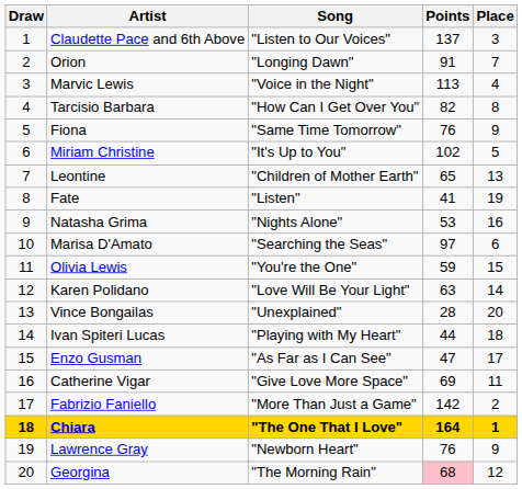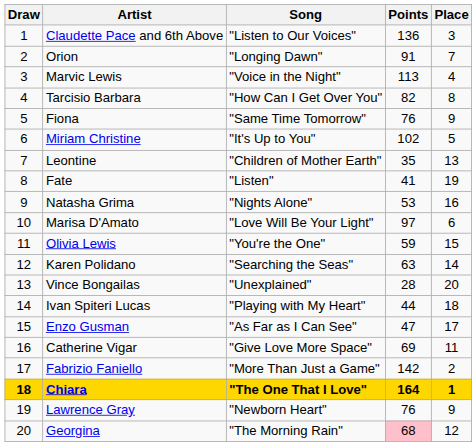 <table class="sortable wikitable" style="margin: 1em auto 1em auto; text-align:center">
 <tr>
 <th>Draw</th>
 <th>Artist</th>
 <th>Song</th>
 <th>Points</th>
 <th>Place</th>
 </tr>
 <tr>
 <td>1</td>
 <td align="left"><a href='#'>Claudette Pace</a> and 6th Above</td>
 <td align="left">"Listen to Our Voices"</td>
-<td>137</td>
+<td>136</td>
 <td>3</td>
 </tr>
 <tr>
 <td>2</td>
 <td align="left">Orion</td>
 <td align="left">"Longing Dawn"</td>
 <td>91</td>
 <td>7</td>
 </tr>
 <tr>
 <td>3</td>
 <td align="left">Marvic Lewis</td>
 <td align="left">"Voice in the Night"</td>
 <td>113</td>
 <td>4</td>
 </tr>
 <tr>
 <td>4</td>
 <td align="left">Tarcisio Barbara</td>
 <td align="left">"How Can I Get Over You"</td>
 <td>82</td>
 <td>8</td>
 </tr>
 <tr>
 <td>5</td>
 <td align="left">Fiona</td>
 <td align="left">"Same Time Tomorrow"</td>
 <td>76</td>
 <td>9</td>
 </tr>
 <tr>
 <td>6</td>
 <td align="left"><a href='#'>Miriam Christine</a></td>
 <td align="left">"It's Up to You"</td>
 <td>102</td>
 <td>5</td>
 </tr>
 <tr>
 <td>7</td>
 <td align="left">Leontine</td>
 <td align="left">"Children of Mother Earth"</td>
-<td>65</td>
+<td>35</td>
 <td>13</td>
 </tr>
 <tr>
 <td>8</td>
 <td align="left">Fate</td>
 <td align="left">"Listen"</td>
 <td>41</td>
 <td>19</td>
 </tr>
 <tr>
 <td>9</td>
 <td align="left">Natasha Grima</td>
 <td align="left">"Nights Alone"</td>
 <td>53</td>
 <td>16</td>
 </tr>
 <tr>
 <td>10</td>
 <td align="left">Marisa D'Amato</td>
-<td align="left">"Searching the Seas"</td>
+<td align="left">"Love Will Be Your Light"</td>
 <td>97</td>
 <td>6</td>
 </tr>
 <tr>
 <td>11</td>
 <td align="left"><a href='#'>Olivia Lewis</a></td>
 <td align="left">"You're the One"</td>
 <td>59</td>
 <td>15</td>
 </tr>
 <tr>
 <td>12</td>
 <td align="left">Karen Polidano</td>
-<td align="left">"Love Will Be Your Light"</td>
+<td align="left">"Searching the Seas"</td>
 <td>63</td>
 <td>14</td>
 </tr>
 <tr>
 <td>13</td>
 <td align="left">Vince Bongailas</td>
 <td align="left">"Unexplained"</td>
 <td>28</td>
 <td>20</td>
 </tr>
 <tr>
 <td>14</td>
 <td align="left">Ivan Spiteri Lucas</td>
 <td align="left">"Playing with My Heart"</td>
 <td>44</td>
 <td>18</td>
 </tr>
 <tr>
 <td>15</td>
 <td align="left"><a href='#'>Enzo Gusman</a></td>
 <td align="left">"As Far as I Can See"</td>
 <td>47</td>
 <td>17</td>
 </tr>
 <tr>
 <td>16</td>
 <td align="left">Catherine Vigar</td>
 <td align="left">"Give Love More Space"</td>
 <td>69</td>
 <td>11</td>
 </tr>
 <tr>
 <td>17</td>
 <td align="left"><a href='#'>Fabrizio Faniello</a></td>
 <td align="left">"More Than Just a Game"</td>
 <td>142</td>
 <td>2</td>
 </tr>
 <tr style="font-weight:bold; background:gold;">
 <td>18</td>
 <td align="left"><a href='#'>Chiara</a></td>
 <td align="left">"The One That I Love"</td>
 <td>164</td>
 <td>1</td>
 </tr>
 <tr>
 <td>19</td>
 <td align="left"><a href='#'>Lawrence Gray</a></td>
 <td align="left">"Newborn Heart"</td>
 <td>76</td>
 <td>9</td>
 </tr>
 <tr>
 <td>20</td>
 <td align="left"><a href='#'>Georgina</a></td>
 <td align="left">"The Morning Rain"</td>
 <td style="background: pink;">68</td>
 <td>12</td>
 </tr>
 </table>
